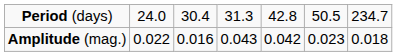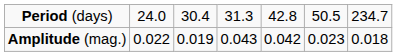 <table class="wikitable" style="text-align:center;">
 <tr>
 <td><strong>Period</strong> (days)</td>
 <td>24.0</td>
 <td>30.4</td>
 <td>31.3</td>
 <td>42.8</td>
 <td>50.5</td>
 <td>234.7</td>
 </tr>
 <tr>
 <td><strong>Amplitude</strong> (mag.)</td>
 <td>0.022</td>
-<td>0.016</td>
+<td>0.019</td>
 <td>0.043</td>
 <td>0.042</td>
 <td>0.023</td>
 <td>0.018</td>
 </tr>
 </table>
